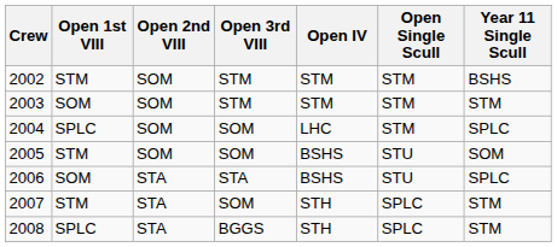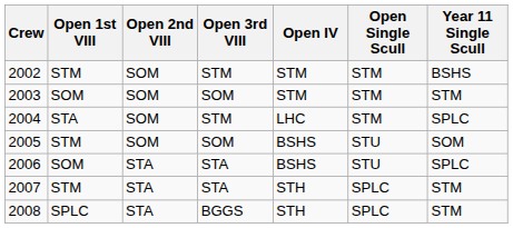 <table class="wikitable sortable">
 <tr>
 <th>Crew</th>
 <th width="75pt">Open 1st VIII</th>
 <th width="75pt">Open 2nd VIII</th>
 <th width="75pt">Open 3rd VIII</th>
 <th width="75pt">Open IV</th>
 <th width="80pt">Open Single Scull</th>
 <th width="80pt">Year 11 Single Scull</th>
 </tr>
 <tr>
 <td>2002</td>
 <td>STM</td>
 <td>SOM</td>
 <td>STM</td>
 <td>STM</td>
 <td>STM</td>
 <td>BSHS</td>
 </tr>
 <tr>
 <td>2003</td>
 <td>SOM</td>
 <td>SOM</td>
-<td>STM</td>
+<td>SOM</td>
 <td>STM</td>
 <td>STM</td>
 <td>STM</td>
 </tr>
 <tr>
 <td>2004</td>
-<td>SPLC</td>
+<td>STA</td>
 <td>SOM</td>
-<td>SOM</td>
+<td>STM</td>
 <td>LHC</td>
 <td>STM</td>
 <td>SPLC</td>
 </tr>
 <tr>
 <td>2005</td>
 <td>STM</td>
 <td>SOM</td>
 <td>SOM</td>
 <td>BSHS</td>
 <td>STU</td>
 <td>SOM</td>
 </tr>
 <tr>
 <td>2006</td>
 <td>SOM</td>
 <td>STA</td>
 <td>STA</td>
 <td>BSHS</td>
 <td>STU</td>
 <td>SPLC</td>
 </tr>
 <tr>
 <td>2007</td>
 <td>STM</td>
 <td>STA</td>
-<td>SOM</td>
+<td>STA</td>
 <td>STH</td>
 <td>SPLC</td>
 <td>STM</td>
 </tr>
 <tr>
 <td>2008</td>
 <td>SPLC</td>
 <td>STA</td>
 <td>BGGS</td>
 <td>STH</td>
 <td>SPLC</td>
 <td>STM</td>
 </tr>
 </table>
